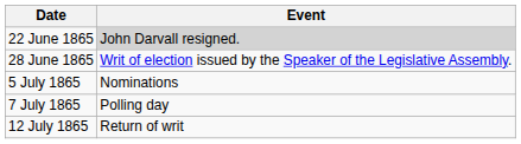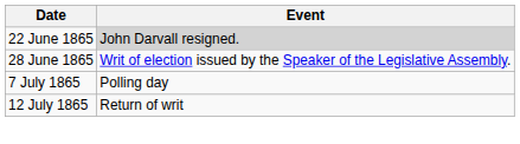 <table class="wikitable">
 <tr>
 <th>Date</th>
 <th>Event</th>
 </tr>
 <tr>
 <td>22 June 1865</td>
 <td style="background: lightgrey;">John Darvall resigned.</td>
 </tr>
 <tr>
 <td>28 June 1865</td>
 <td><a href='#'>Writ of election</a> issued by the <a href='#'>Speaker of the Legislative Assembly</a>.</td>
 </tr>
 <tr>
-<td>5 July 1865</td>
-<td>Nominations</td>
-</tr>
-<tr>
 <td>7 July 1865</td>
 <td>Polling day</td>
 </tr>
 <tr>
 <td>12 July 1865</td>
 <td>Return of writ</td>
 </tr>
 </table>
